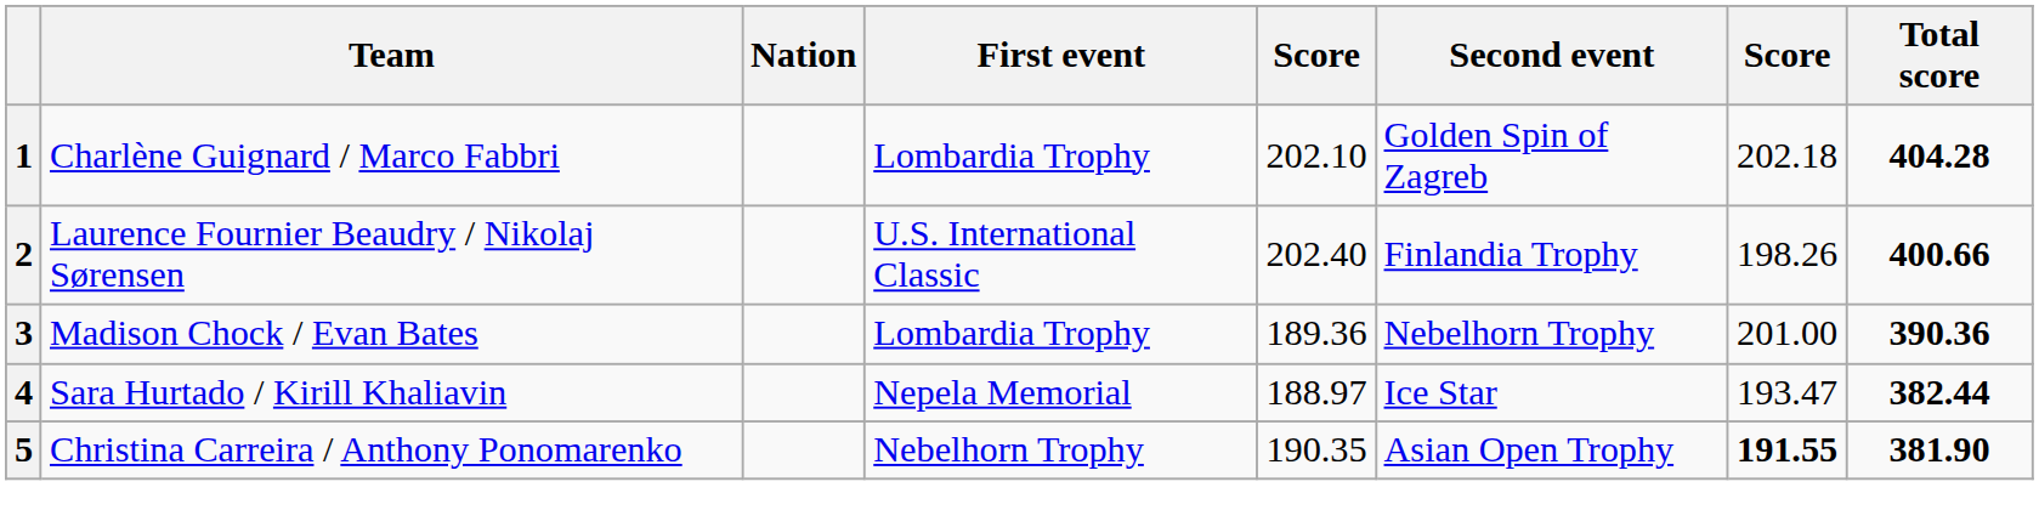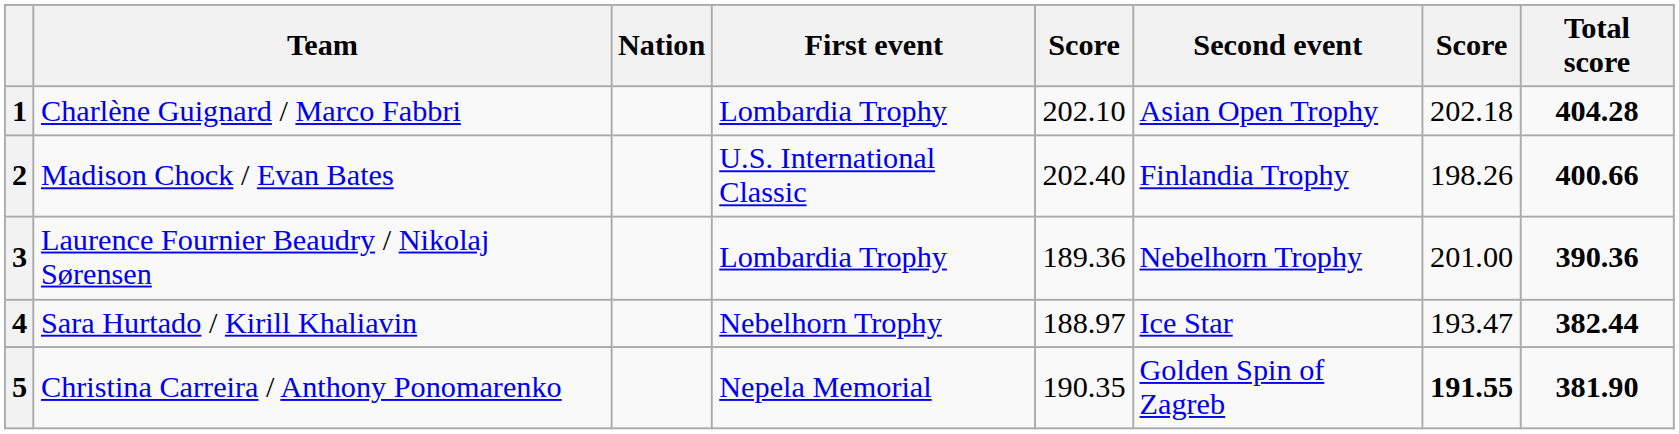 <table class="wikitable unsortable" style="text-align:left; width:100%">
 <tr>
 <th scope="col"></th>
 <th scope="col">Team</th>
 <th scope="col">Nation</th>
 <th scope="col">First event</th>
 <th scope="col">Score</th>
 <th scope="col">Second event</th>
 <th scope="col">Score</th>
 <th scope="col">Total score</th>
 </tr>
 <tr>
 <th scope="row">1</th>
 <td><a href='#'>Charlène Guignard</a> / <a href='#'>Marco Fabbri</a></td>
 <td></td>
 <td><a href='#'>Lombardia Trophy</a></td>
 <td style="text-align:center">202.10</td>
-<td><a href='#'>Golden Spin of Zagreb</a></td>
+<td><a href='#'>Asian Open Trophy</a></td>
 <td style="text-align:center">202.18</td>
 <td style="text-align:center"><strong>404.28</strong></td>
 </tr>
 <tr>
 <th scope="row">2</th>
-<td><a href='#'>Laurence Fournier Beaudry</a> / <a href='#'>Nikolaj Sørensen</a></td>
+<td><a href='#'>Madison Chock</a> / <a href='#'>Evan Bates</a></td>
 <td></td>
 <td><a href='#'>U.S. International Classic</a></td>
 <td style="text-align:center">202.40</td>
 <td><a href='#'>Finlandia Trophy</a></td>
 <td style="text-align:center">198.26</td>
 <td style="text-align:center"><strong>400.66</strong></td>
 </tr>
 <tr>
 <th scope="row">3</th>
-<td><a href='#'>Madison Chock</a> / <a href='#'>Evan Bates</a></td>
+<td><a href='#'>Laurence Fournier Beaudry</a> / <a href='#'>Nikolaj Sørensen</a></td>
 <td></td>
 <td><a href='#'>Lombardia Trophy</a></td>
 <td style="text-align:center">189.36</td>
 <td><a href='#'>Nebelhorn Trophy</a></td>
 <td style="text-align:center">201.00</td>
 <td style="text-align:center"><strong>390.36</strong></td>
 </tr>
 <tr>
 <th scope="row">4</th>
 <td><a href='#'>Sara Hurtado</a> / <a href='#'>Kirill Khaliavin</a></td>
 <td></td>
-<td><a href='#'>Nepela Memorial</a></td>
+<td><a href='#'>Nebelhorn Trophy</a></td>
 <td style="text-align:center">188.97</td>
 <td><a href='#'>Ice Star</a></td>
 <td style="text-align:center">193.47</td>
 <td style="text-align:center"><strong>382.44</strong></td>
 </tr>
 <tr>
 <th scope="row">5</th>
 <td><a href='#'>Christina Carreira</a> / <a href='#'>Anthony Ponomarenko</a></td>
 <td></td>
-<td><a href='#'>Nebelhorn Trophy</a></td>
+<td><a href='#'>Nepela Memorial</a></td>
 <td style="text-align:center">190.35</td>
-<td><a href='#'>Asian Open Trophy</a></td>
+<td><a href='#'>Golden Spin of Zagreb</a></td>
 <td style="text-align:center"><strong>191.55</strong></td>
 <td style="text-align:center"><strong>381.90</strong></td>
 </tr>
 </table>
